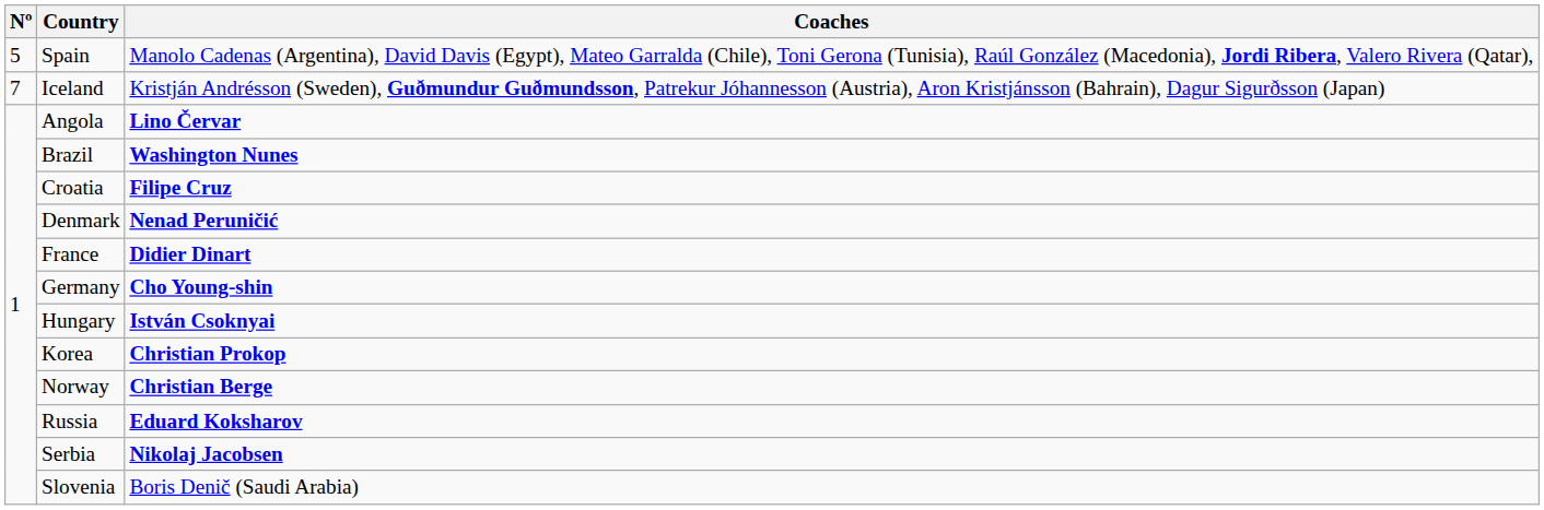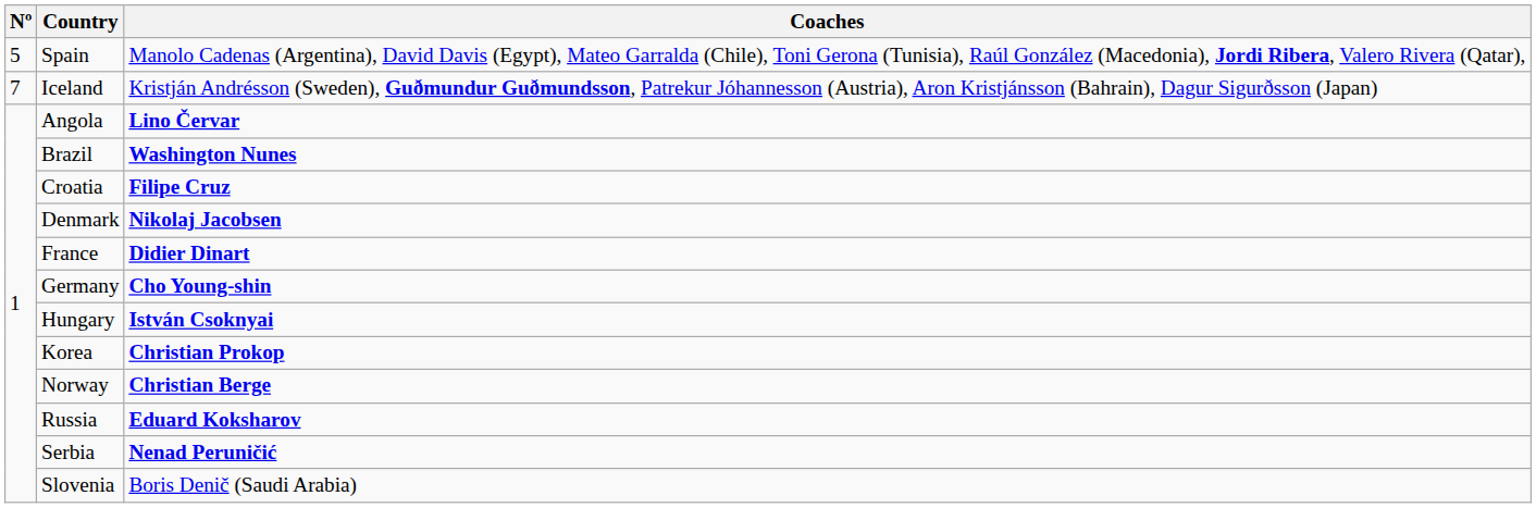 <table class="wikitable">
 <tr>
 <th>Nº</th>
 <th>Country</th>
 <th>Coaches</th>
 </tr>
 <tr>
 <td>5</td>
 <td> Spain</td>
 <td><a href='#'>Manolo Cadenas</a> (Argentina), <a href='#'>David Davis</a> (Egypt), <a href='#'>Mateo Garralda</a> (Chile), <a href='#'>Toni Gerona</a> (Tunisia), <a href='#'>Raúl González</a> (Macedonia), <strong><a href='#'>Jordi Ribera</a></strong>, <a href='#'>Valero Rivera</a> (Qatar),</td>
 </tr>
 <tr>
 <td>7</td>
 <td> Iceland</td>
 <td><a href='#'>Kristján Andrésson</a> (Sweden), <strong><a href='#'>Guðmundur Guðmundsson</a></strong>, <a href='#'>Patrekur Jóhannesson</a> (Austria), <a href='#'>Aron Kristjánsson</a> (Bahrain), <a href='#'>Dagur Sigurðsson</a> (Japan)</td>
 </tr>
 <tr>
 <td rowspan=12>1</td>
 <td> Angola</td>
 <td><strong><a href='#'>Lino Červar</a></strong></td>
 </tr>
 <tr>
 <td> Brazil</td>
 <td><strong><a href='#'>Washington Nunes</a></strong></td>
 </tr>
 <tr>
 <td> Croatia</td>
 <td><strong><a href='#'>Filipe Cruz</a></strong></td>
 </tr>
 <tr>
 <td> Denmark</td>
-<td><strong><a href='#'>Nenad Peruničić</a></strong></td>
+<td><strong><a href='#'>Nikolaj Jacobsen</a></strong></td>
 </tr>
 <tr>
 <td> France</td>
 <td><strong><a href='#'>Didier Dinart</a></strong></td>
 </tr>
 <tr>
 <td> Germany</td>
 <td><strong><a href='#'>Cho Young-shin</a></strong></td>
 </tr>
 <tr>
 <td> Hungary</td>
 <td><strong><a href='#'>István Csoknyai</a></strong></td>
 </tr>
 <tr>
 <td> Korea</td>
 <td><strong><a href='#'>Christian Prokop</a></strong></td>
 </tr>
 <tr>
 <td> Norway</td>
 <td><strong><a href='#'>Christian Berge</a></strong></td>
 </tr>
 <tr>
 <td> Russia</td>
 <td><strong><a href='#'>Eduard Koksharov</a></strong></td>
 </tr>
 <tr>
 <td> Serbia</td>
-<td><strong><a href='#'>Nikolaj Jacobsen</a></strong></td>
+<td><strong><a href='#'>Nenad Peruničić</a></strong></td>
 </tr>
 <tr>
 <td> Slovenia</td>
 <td><a href='#'>Boris Denič</a> (Saudi Arabia)</td>
 </tr>
 </table>
